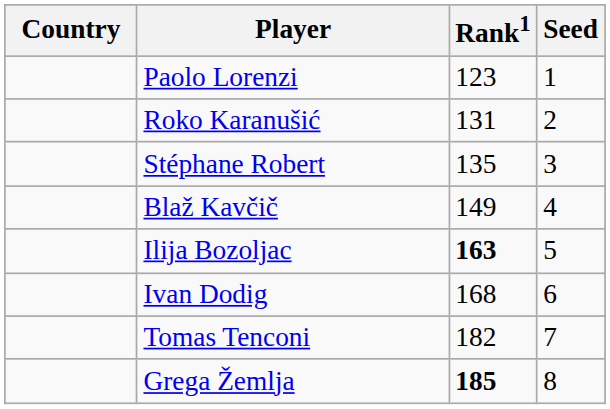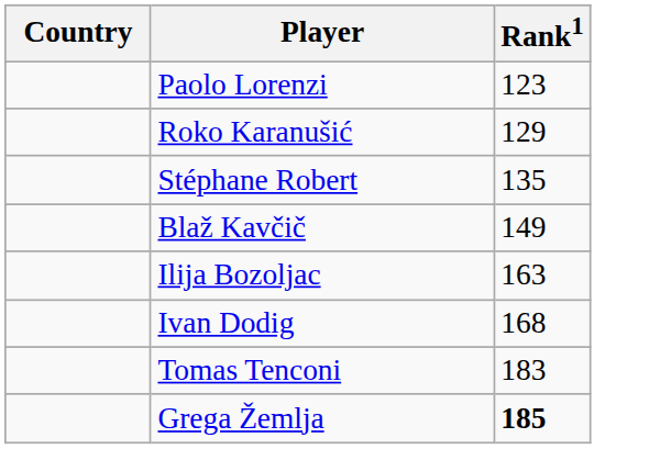 <table class="sortable wikitable">
 <tr>
 <th width="70">Country</th>
 <th width="175">Player</th>
 <th>Rank<sup>1</sup></th>
-<th>Seed</th>
 </tr>
 <tr>
 <td></td>
 <td><a href='#'>Paolo Lorenzi</a></td>
 <td>123</td>
-<td>1</td>
 </tr>
 <tr>
 <td></td>
 <td><a href='#'>Roko Karanušić</a></td>
-<td>131</td>
-<td>2</td>
+<td>129</td>
 </tr>
 <tr>
 <td></td>
 <td><a href='#'>Stéphane Robert</a></td>
 <td>135</td>
-<td>3</td>
 </tr>
 <tr>
 <td></td>
 <td><a href='#'>Blaž Kavčič</a></td>
 <td>149</td>
-<td>4</td>
 </tr>
 <tr>
 <td></td>
 <td><a href='#'>Ilija Bozoljac</a></td>
-<td><strong>163</strong></td>
-<td>5</td>
+<td>163</td>
 </tr>
 <tr>
 <td></td>
 <td><a href='#'>Ivan Dodig</a></td>
 <td>168</td>
-<td>6</td>
 </tr>
 <tr>
 <td></td>
 <td><a href='#'>Tomas Tenconi</a></td>
-<td>182</td>
-<td>7</td>
+<td>183</td>
 </tr>
 <tr>
 <td></td>
 <td><a href='#'>Grega Žemlja</a></td>
 <td><strong>185</strong></td>
-<td>8</td>
 </tr>
 </table>
